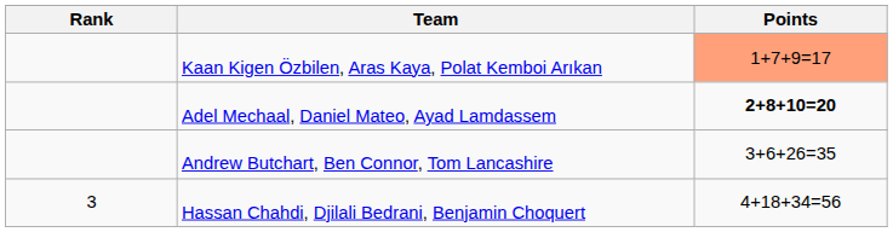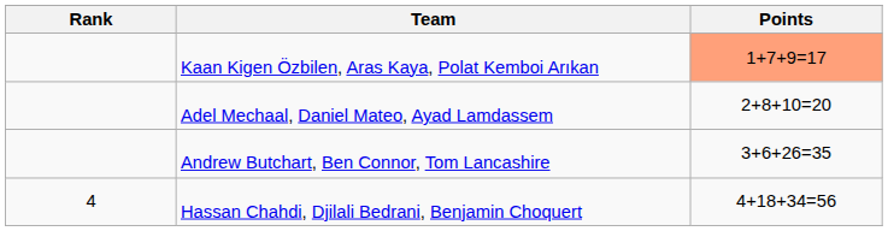 <table class="wikitable" style="text-align:center;" width="50%">
 <tr>
 </tr>
 <tr>
 <th width=10%>Rank</th>
 <th width=30%>Team</th>
 <th width=10%>Points</th>
 </tr>
 <tr>
 <td></td>
 <td align=left><br><a href='#'>Kaan Kigen Özbilen</a>, <a href='#'>Aras Kaya</a>, <a href='#'>Polat Kemboi Arıkan</a></td>
 <td style="background: lightsalmon;">1+7+9=17</td>
 </tr>
 <tr>
 <td></td>
 <td align=left><br><a href='#'>Adel Mechaal</a>, <a href='#'>Daniel Mateo</a>, <a href='#'>Ayad Lamdassem</a></td>
-<td><strong>2+8+10=20</strong></td>
+<td>2+8+10=20</td>
 </tr>
 <tr>
 <td></td>
 <td align=left><br><a href='#'>Andrew Butchart</a>, <a href='#'>Ben Connor</a>, <a href='#'>Tom Lancashire</a></td>
 <td>3+6+26=35</td>
 </tr>
 <tr>
-<td>3</td>
+<td>4</td>
 <td align=left><br><a href='#'>Hassan Chahdi</a>, <a href='#'>Djilali Bedrani</a>, <a href='#'>Benjamin Choquert</a></td>
 <td>4+18+34=56</td>
 </tr>
 </table>
